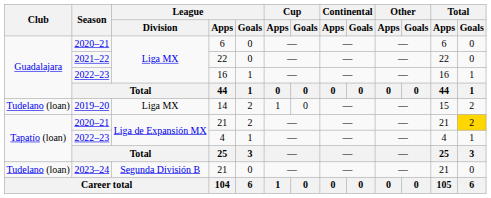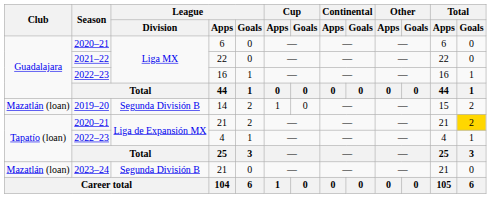 <table class="wikitable" style="text-align:center">
 <tr>
 <th rowspan="2">Club</th>
 <th rowspan="2">Season</th>
 <th colspan="3">League</th>
 <th colspan="2">Cup</th>
 <th colspan="2">Continental</th>
 <th colspan="2">Other</th>
 <th colspan="2">Total</th>
 </tr>
 <tr>
 <th>Division</th>
 <th>Apps</th>
 <th>Goals</th>
 <th>Apps</th>
 <th>Goals</th>
 <th>Apps</th>
 <th>Goals</th>
 <th>Apps</th>
 <th>Goals</th>
 <th>Apps</th>
 <th>Goals</th>
 </tr>
 <tr>
 <td rowspan="4"><a href='#'>Guadalajara</a></td>
 <td><a href='#'>2020–21</a></td>
 <td rowspan="3"><a href='#'>Liga MX</a></td>
 <td>6</td>
 <td>0</td>
 <td colspan=2>—</td>
 <td colspan=2>—</td>
 <td colspan="2">—</td>
 <td>6</td>
 <td>0</td>
 </tr>
 <tr>
 <td><a href='#'>2021–22</a></td>
 <td>22</td>
 <td>0</td>
 <td colspan=2>—</td>
 <td colspan=2>—</td>
 <td colspan="2">—</td>
 <td>22</td>
 <td>0</td>
 </tr>
 <tr>
 <td><a href='#'>2022–23</a></td>
 <td>16</td>
 <td>1</td>
 <td colspan=2>—</td>
 <td colspan=2>—</td>
 <td colspan="2">—</td>
 <td>16</td>
 <td>1</td>
 </tr>
 <tr>
 <th colspan="2">Total</th>
 <th>44</th>
 <th>1</th>
 <th>0</th>
 <th>0</th>
 <th>0</th>
 <th>0</th>
 <th>0</th>
 <th>0</th>
 <th>44</th>
 <th>1</th>
 </tr>
 <tr>
-<td><a href='#'>Tudelano</a> (loan)</td>
+<td><a href='#'>Mazatlán</a> (loan)</td>
 <td><a href='#'>2019–20</a></td>
-<td>Liga MX</td>
+<td><a href='#'>Segunda División B</a></td>
 <td>14</td>
 <td>2</td>
 <td>1</td>
 <td>0</td>
 <td colspan=2>—</td>
 <td colspan=2>—</td>
 <td>15</td>
 <td>2</td>
 </tr>
 <tr>
 <td rowspan="3"><a href='#'>Tapatío</a> (loan)</td>
 <td><a href='#'>2020–21</a></td>
 <td rowspan="2"><a href='#'>Liga de Expansión MX</a></td>
 <td>21</td>
 <td>2</td>
 <td colspan=2>—</td>
 <td colspan=2>—</td>
 <td colspan=2>—</td>
 <td>21</td>
 <td style="background: gold;">2</td>
 </tr>
 <tr>
 <td><a href='#'>2022–23</a></td>
 <td>4</td>
 <td>1</td>
 <td colspan=2>—</td>
 <td colspan=2>—</td>
 <td colspan="2">—</td>
 <td>4</td>
 <td>1</td>
 </tr>
 <tr>
 <th colspan="2">Total</th>
 <th>25</th>
 <th>3</th>
 <th colspan=2>—</th>
 <th colspan=2>—</th>
 <th colspan=2>—</th>
 <th>25</th>
 <th>3</th>
 </tr>
 <tr>
-<td><a href='#'>Tudelano</a> (loan)</td>
+<td><a href='#'>Mazatlán</a> (loan)</td>
 <td><a href='#'>2023–24</a></td>
 <td><a href='#'>Segunda División B</a></td>
 <td>21</td>
 <td>0</td>
 <td colspan=2>—</td>
 <td colspan=2>—</td>
 <td colspan=2>—</td>
 <td>21</td>
 <td>0</td>
 </tr>
 <tr>
 <th colspan="3">Career total</th>
 <th>104</th>
 <th>6</th>
 <th>1</th>
 <th>0</th>
 <th>0</th>
 <th>0</th>
 <th>0</th>
 <th>0</th>
 <th>105</th>
 <th>6</th>
 </tr>
 </table>
